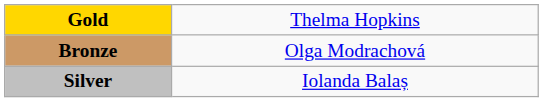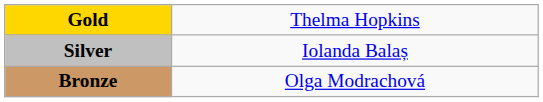 <table class="wikitable" style="text-align:center; " width="35%">
 <tr>
 <td bgcolor="gold"><strong>Gold</strong></td>
 <td><a href='#'>Thelma Hopkins</a><br>  <small><em></em></small></td>
 </tr>
 <tr>
+<td bgcolor="silver"><strong>Silver</strong></td>
+<td><a href='#'>Iolanda Balaș</a><br>  <small><em></em></small></td>
+</tr>
+<tr>
 <td bgcolor="CC9966"><strong>Bronze</strong></td>
 <td><a href='#'>Olga Modrachová</a><br>  <small><em></em></small></td>
 </tr>
-<tr>
-<td bgcolor="silver"><strong>Silver</strong></td>
-<td><a href='#'>Iolanda Balaș</a><br>  <small><em></em></small></td>
-</tr>
 </table>
